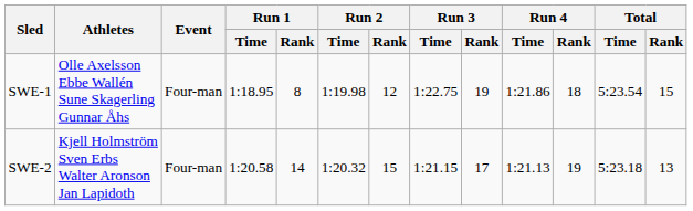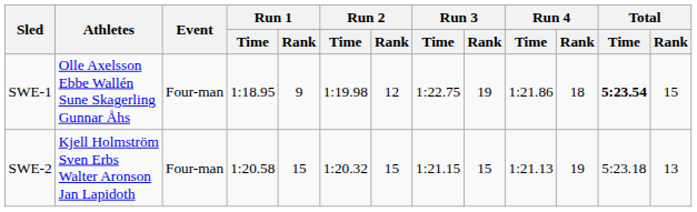 <table class="wikitable"  border="1" style="font-size:90%">
 <tr>
 <th rowspan="2">Sled</th>
 <th rowspan="2">Athletes</th>
 <th rowspan="2">Event</th>
 <th colspan="2">Run 1</th>
 <th colspan="2">Run 2</th>
 <th colspan="2">Run 3</th>
 <th colspan="2">Run 4</th>
 <th colspan="2">Total</th>
 </tr>
 <tr>
 <th>Time</th>
 <th>Rank</th>
 <th>Time</th>
 <th>Rank</th>
 <th>Time</th>
 <th>Rank</th>
 <th>Time</th>
 <th>Rank</th>
 <th>Time</th>
 <th>Rank</th>
 </tr>
 <tr>
 <td align="center">SWE-1</td>
 <td><a href='#'>Olle Axelsson</a><br><a href='#'>Ebbe Wallén</a><br><a href='#'>Sune Skagerling</a><br><a href='#'>Gunnar Åhs</a></td>
 <td>Four-man</td>
 <td align="center">1:18.95</td>
-<td align="center">8</td>
+<td align="center">9</td>
 <td align="center">1:19.98</td>
 <td align="center">12</td>
 <td align="center">1:22.75</td>
 <td align="center">19</td>
 <td align="center">1:21.86</td>
 <td align="center">18</td>
-<td align="center">5:23.54</td>
+<td align="center"><strong>5:23.54</strong></td>
 <td align="center">15</td>
 </tr>
 <tr>
 <td align="center">SWE-2</td>
 <td><a href='#'>Kjell Holmström</a><br><a href='#'>Sven Erbs</a><br><a href='#'>Walter Aronson</a><br><a href='#'>Jan Lapidoth</a></td>
 <td>Four-man</td>
 <td align="center">1:20.58</td>
-<td align="center">14</td>
+<td align="center">15</td>
 <td align="center">1:20.32</td>
 <td align="center">15</td>
 <td align="center">1:21.15</td>
-<td align="center">17</td>
+<td align="center">15</td>
 <td align="center">1:21.13</td>
 <td align="center">19</td>
 <td align="center">5:23.18</td>
 <td align="center">13</td>
 </tr>
 </table>
